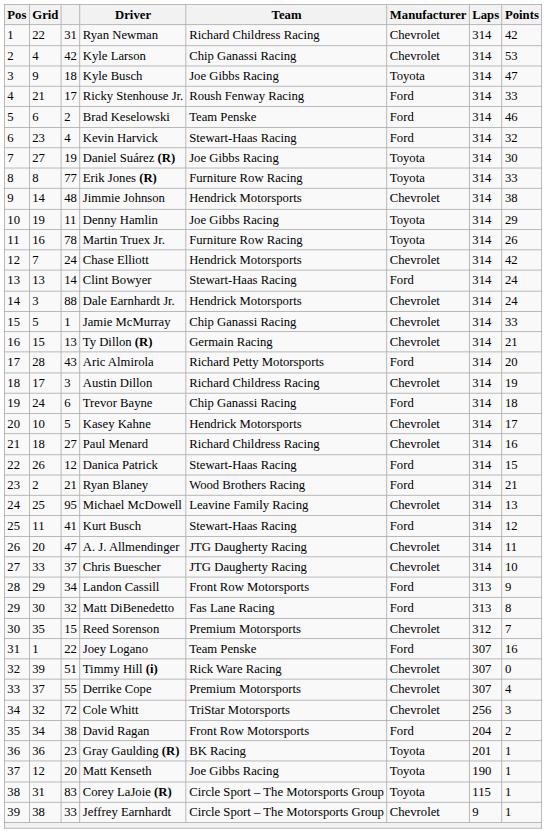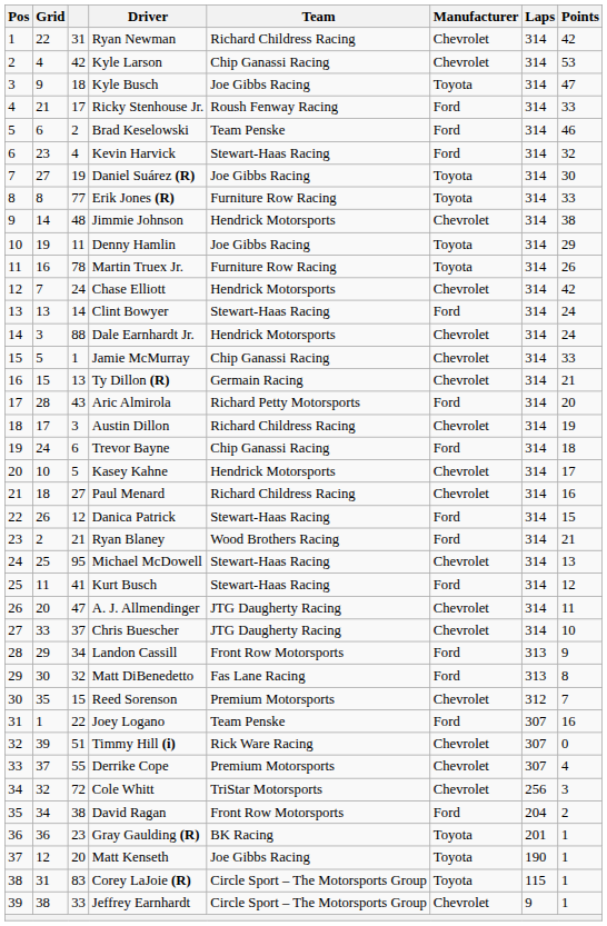 <table class="wikitable" style="font-size:98%">
 <tr>
 <th>Pos</th>
 <th>Grid</th>
 <th></th>
 <th>Driver</th>
 <th>Team</th>
 <th>Manufacturer</th>
 <th>Laps</th>
 <th>Points</th>
 </tr>
 <tr>
 <td>1</td>
 <td>22</td>
 <td>31</td>
 <td>Ryan Newman</td>
 <td>Richard Childress Racing</td>
 <td>Chevrolet</td>
 <td>314</td>
 <td>42</td>
 </tr>
 <tr>
 <td>2</td>
 <td>4</td>
 <td>42</td>
 <td>Kyle Larson</td>
 <td>Chip Ganassi Racing</td>
 <td>Chevrolet</td>
 <td>314</td>
 <td>53</td>
 </tr>
 <tr>
 <td>3</td>
 <td>9</td>
 <td>18</td>
 <td>Kyle Busch</td>
 <td>Joe Gibbs Racing</td>
 <td>Toyota</td>
 <td>314</td>
 <td>47</td>
 </tr>
 <tr>
 <td>4</td>
 <td>21</td>
 <td>17</td>
 <td>Ricky Stenhouse Jr.</td>
 <td>Roush Fenway Racing</td>
 <td>Ford</td>
 <td>314</td>
 <td>33</td>
 </tr>
 <tr>
 <td>5</td>
 <td>6</td>
 <td>2</td>
 <td>Brad Keselowski</td>
 <td>Team Penske</td>
 <td>Ford</td>
 <td>314</td>
 <td>46</td>
 </tr>
 <tr>
 <td>6</td>
 <td>23</td>
 <td>4</td>
 <td>Kevin Harvick</td>
 <td>Stewart-Haas Racing</td>
 <td>Ford</td>
 <td>314</td>
 <td>32</td>
 </tr>
 <tr>
 <td>7</td>
 <td>27</td>
 <td>19</td>
 <td>Daniel Suárez <strong>(R)</strong></td>
 <td>Joe Gibbs Racing</td>
 <td>Toyota</td>
 <td>314</td>
 <td>30</td>
 </tr>
 <tr>
 <td>8</td>
 <td>8</td>
 <td>77</td>
 <td>Erik Jones <strong>(R)</strong></td>
 <td>Furniture Row Racing</td>
 <td>Toyota</td>
 <td>314</td>
 <td>33</td>
 </tr>
 <tr>
 <td>9</td>
 <td>14</td>
 <td>48</td>
 <td>Jimmie Johnson</td>
 <td>Hendrick Motorsports</td>
 <td>Chevrolet</td>
 <td>314</td>
 <td>38</td>
 </tr>
 <tr>
 <td>10</td>
 <td>19</td>
 <td>11</td>
 <td>Denny Hamlin</td>
 <td>Joe Gibbs Racing</td>
 <td>Toyota</td>
 <td>314</td>
 <td>29</td>
 </tr>
 <tr>
 <td>11</td>
 <td>16</td>
 <td>78</td>
 <td>Martin Truex Jr.</td>
 <td>Furniture Row Racing</td>
 <td>Toyota</td>
 <td>314</td>
 <td>26</td>
 </tr>
 <tr>
 <td>12</td>
 <td>7</td>
 <td>24</td>
 <td>Chase Elliott</td>
 <td>Hendrick Motorsports</td>
 <td>Chevrolet</td>
 <td>314</td>
 <td>42</td>
 </tr>
 <tr>
 <td>13</td>
 <td>13</td>
 <td>14</td>
 <td>Clint Bowyer</td>
 <td>Stewart-Haas Racing</td>
 <td>Ford</td>
 <td>314</td>
 <td>24</td>
 </tr>
 <tr>
 <td>14</td>
 <td>3</td>
 <td>88</td>
 <td>Dale Earnhardt Jr.</td>
 <td>Hendrick Motorsports</td>
 <td>Chevrolet</td>
 <td>314</td>
 <td>24</td>
 </tr>
 <tr>
 <td>15</td>
 <td>5</td>
 <td>1</td>
 <td>Jamie McMurray</td>
 <td>Chip Ganassi Racing</td>
 <td>Chevrolet</td>
 <td>314</td>
 <td>33</td>
 </tr>
 <tr>
 <td>16</td>
 <td>15</td>
 <td>13</td>
 <td>Ty Dillon <strong>(R)</strong></td>
 <td>Germain Racing</td>
 <td>Chevrolet</td>
 <td>314</td>
 <td>21</td>
 </tr>
 <tr>
 <td>17</td>
 <td>28</td>
 <td>43</td>
 <td>Aric Almirola</td>
 <td>Richard Petty Motorsports</td>
 <td>Ford</td>
 <td>314</td>
 <td>20</td>
 </tr>
 <tr>
 <td>18</td>
 <td>17</td>
 <td>3</td>
 <td>Austin Dillon</td>
 <td>Richard Childress Racing</td>
 <td>Chevrolet</td>
 <td>314</td>
 <td>19</td>
 </tr>
 <tr>
 <td>19</td>
 <td>24</td>
 <td>6</td>
 <td>Trevor Bayne</td>
 <td>Chip Ganassi Racing</td>
 <td>Ford</td>
 <td>314</td>
 <td>18</td>
 </tr>
 <tr>
 <td>20</td>
 <td>10</td>
 <td>5</td>
 <td>Kasey Kahne</td>
 <td>Hendrick Motorsports</td>
 <td>Chevrolet</td>
 <td>314</td>
 <td>17</td>
 </tr>
 <tr>
 <td>21</td>
 <td>18</td>
 <td>27</td>
 <td>Paul Menard</td>
 <td>Richard Childress Racing</td>
 <td>Chevrolet</td>
 <td>314</td>
 <td>16</td>
 </tr>
 <tr>
 <td>22</td>
 <td>26</td>
 <td>12</td>
 <td>Danica Patrick</td>
 <td>Stewart-Haas Racing</td>
 <td>Ford</td>
 <td>314</td>
 <td>15</td>
 </tr>
 <tr>
 <td>23</td>
 <td>2</td>
 <td>21</td>
 <td>Ryan Blaney</td>
 <td>Wood Brothers Racing</td>
 <td>Ford</td>
 <td>314</td>
 <td>21</td>
 </tr>
 <tr>
 <td>24</td>
 <td>25</td>
 <td>95</td>
 <td>Michael McDowell</td>
-<td>Leavine Family Racing</td>
+<td>Stewart-Haas Racing</td>
 <td>Chevrolet</td>
 <td>314</td>
 <td>13</td>
 </tr>
 <tr>
 <td>25</td>
 <td>11</td>
 <td>41</td>
 <td>Kurt Busch</td>
 <td>Stewart-Haas Racing</td>
 <td>Ford</td>
 <td>314</td>
 <td>12</td>
 </tr>
 <tr>
 <td>26</td>
 <td>20</td>
 <td>47</td>
 <td>A. J. Allmendinger</td>
 <td>JTG Daugherty Racing</td>
 <td>Chevrolet</td>
 <td>314</td>
 <td>11</td>
 </tr>
 <tr>
 <td>27</td>
 <td>33</td>
 <td>37</td>
 <td>Chris Buescher</td>
 <td>JTG Daugherty Racing</td>
 <td>Chevrolet</td>
 <td>314</td>
 <td>10</td>
 </tr>
 <tr>
 <td>28</td>
 <td>29</td>
 <td>34</td>
 <td>Landon Cassill</td>
 <td>Front Row Motorsports</td>
 <td>Ford</td>
 <td>313</td>
 <td>9</td>
 </tr>
 <tr>
 <td>29</td>
 <td>30</td>
 <td>32</td>
 <td>Matt DiBenedetto</td>
 <td>Fas Lane Racing</td>
 <td>Ford</td>
 <td>313</td>
 <td>8</td>
 </tr>
 <tr>
 <td>30</td>
 <td>35</td>
 <td>15</td>
 <td>Reed Sorenson</td>
 <td>Premium Motorsports</td>
 <td>Chevrolet</td>
 <td>312</td>
 <td>7</td>
 </tr>
 <tr>
 <td>31</td>
 <td>1</td>
 <td>22</td>
 <td>Joey Logano</td>
 <td>Team Penske</td>
 <td>Ford</td>
 <td>307</td>
 <td>16</td>
 </tr>
 <tr>
 <td>32</td>
 <td>39</td>
 <td>51</td>
 <td>Timmy Hill <strong>(i)</strong></td>
 <td>Rick Ware Racing</td>
 <td>Chevrolet</td>
 <td>307</td>
 <td>0</td>
 </tr>
 <tr>
 <td>33</td>
 <td>37</td>
 <td>55</td>
 <td>Derrike Cope</td>
 <td>Premium Motorsports</td>
 <td>Chevrolet</td>
 <td>307</td>
 <td>4</td>
 </tr>
 <tr>
 <td>34</td>
 <td>32</td>
 <td>72</td>
 <td>Cole Whitt</td>
 <td>TriStar Motorsports</td>
 <td>Chevrolet</td>
 <td>256</td>
 <td>3</td>
 </tr>
 <tr>
 <td>35</td>
 <td>34</td>
 <td>38</td>
 <td>David Ragan</td>
 <td>Front Row Motorsports</td>
 <td>Ford</td>
 <td>204</td>
 <td>2</td>
 </tr>
 <tr>
 <td>36</td>
 <td>36</td>
 <td>23</td>
 <td>Gray Gaulding <strong>(R)</strong></td>
 <td>BK Racing</td>
 <td>Toyota</td>
 <td>201</td>
 <td>1</td>
 </tr>
 <tr>
 <td>37</td>
 <td>12</td>
 <td>20</td>
 <td>Matt Kenseth</td>
 <td>Joe Gibbs Racing</td>
 <td>Toyota</td>
 <td>190</td>
 <td>1</td>
 </tr>
 <tr>
 <td>38</td>
 <td>31</td>
 <td>83</td>
 <td>Corey LaJoie <strong>(R)</strong></td>
 <td>Circle Sport – The Motorsports Group</td>
 <td>Toyota</td>
 <td>115</td>
 <td>1</td>
 </tr>
 <tr>
 <td>39</td>
 <td>38</td>
 <td>33</td>
 <td>Jeffrey Earnhardt</td>
 <td>Circle Sport – The Motorsports Group</td>
 <td>Chevrolet</td>
 <td>9</td>
 <td>1</td>
 </tr>
 <tr>
 <th colspan="8"></th>
 </tr>
 </table>
